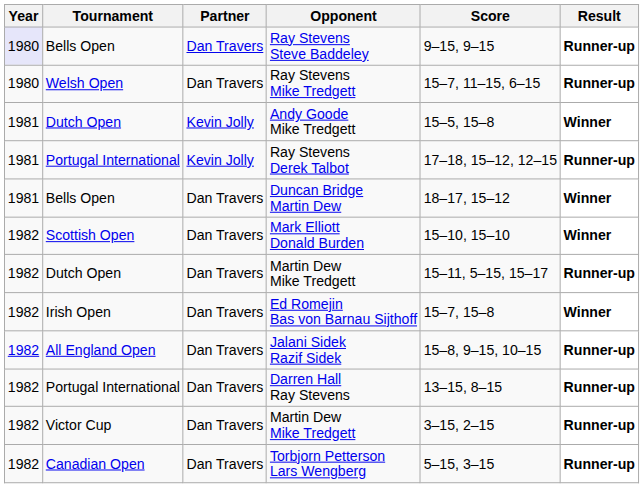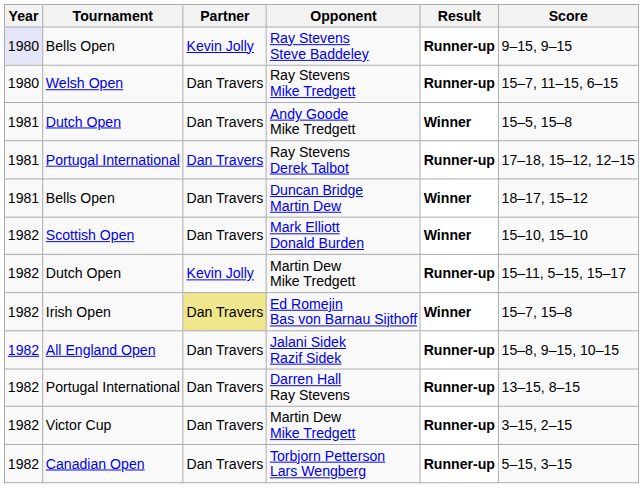 <table class="sortable wikitable" style="font-size: 90%;">
 <tr>
 <th>Year</th>
 <th>Tournament</th>
 <th>Partner</th>
 <th>Opponent</th>
+<th>Result</th>
 <th>Score</th>
-<th>Result</th>
 </tr>
 <tr>
 <td align="center" style="background: lavender;">1980</td>
 <td align="left">Bells Open</td>
-<td align="left"> <a href='#'>Dan Travers</a></td>
+<td align="left"> <a href='#'>Kevin Jolly</a></td>
 <td align="left"> <a href='#'>Ray Stevens</a><br> <a href='#'>Steve Baddeley</a></td>
+<td style="text-align:left; background:white"> <strong>Runner-up</strong></td>
 <td align="left">9–15, 9–15</td>
-<td style="text-align:left; background:white"> <strong>Runner-up</strong></td>
 </tr>
 <tr>
 <td align="center">1980</td>
 <td align="left"><a href='#'>Welsh Open</a></td>
 <td align="left"> Dan Travers</td>
 <td align="left"> Ray Stevens<br> <a href='#'>Mike Tredgett</a></td>
+<td style="text-align:left; background:white"> <strong>Runner-up</strong></td>
 <td align="left">15–7, 11–15, 6–15</td>
-<td style="text-align:left; background:white"> <strong>Runner-up</strong></td>
 </tr>
 <tr>
 <td align="center">1981</td>
 <td align="left"><a href='#'>Dutch Open</a></td>
-<td align="left"> <a href='#'>Kevin Jolly</a></td>
+<td align="left"> Dan Travers</td>
 <td align="left"> <a href='#'>Andy Goode</a><br> Mike Tredgett</td>
+<td style="text-align:left; background:white"> <strong>Winner</strong></td>
 <td align="left">15–5, 15–8</td>
-<td style="text-align:left; background:white"> <strong>Winner</strong></td>
 </tr>
 <tr>
 <td align="center">1981</td>
 <td align="left"><a href='#'>Portugal International</a></td>
-<td align="left"> <a href='#'>Kevin Jolly</a></td>
+<td align="left"> <a href='#'>Dan Travers</a></td>
 <td align="left"> Ray Stevens<br> <a href='#'>Derek Talbot</a></td>
+<td style="text-align:left; background:white"> <strong>Runner-up</strong></td>
 <td align="left">17–18, 15–12, 12–15</td>
-<td style="text-align:left; background:white"> <strong>Runner-up</strong></td>
 </tr>
 <tr>
 <td align="center">1981</td>
 <td align="left">Bells Open</td>
 <td align="left"> Dan Travers</td>
 <td align="left"> <a href='#'>Duncan Bridge</a><br> <a href='#'>Martin Dew</a></td>
+<td style="text-align:left; background:white"> <strong>Winner</strong></td>
 <td align="left">18–17, 15–12</td>
-<td style="text-align:left; background:white"> <strong>Winner</strong></td>
 </tr>
 <tr>
 <td align="center">1982</td>
 <td><a href='#'>Scottish Open</a></td>
 <td> Dan Travers</td>
 <td> <a href='#'>Mark Elliott</a><br> <a href='#'>Donald Burden</a></td>
+<td style="text-align:left; background:white"> <strong>Winner</strong></td>
 <td>15–10, 15–10</td>
-<td style="text-align:left; background:white"> <strong>Winner</strong></td>
 </tr>
 <tr>
 <td align="center">1982</td>
 <td>Dutch Open</td>
-<td> Dan Travers</td>
+<td align="left"> <a href='#'>Kevin Jolly</a></td>
 <td> Martin Dew<br> Mike Tredgett</td>
+<td style="text-align:left; background:white"> <strong>Runner-up</strong></td>
 <td>15–11, 5–15, 15–17</td>
-<td style="text-align:left; background:white"> <strong>Runner-up</strong></td>
 </tr>
 <tr>
 <td align="center">1982</td>
 <td align="left">Irish Open</td>
-<td align="left"> Dan Travers</td>
+<td align="left" style="background: khaki;"> Dan Travers</td>
 <td align="left"> <a href='#'>Ed Romejin</a><br> <a href='#'>Bas von Barnau Sijthoff</a></td>
+<td style="text-align:left; background:white"> <strong>Winner</strong></td>
 <td align="left">15–7, 15–8</td>
-<td style="text-align:left; background:white"> <strong>Winner</strong></td>
 </tr>
 <tr>
 <td align="center"><a href='#'>1982</a></td>
 <td><a href='#'>All England Open</a></td>
 <td> Dan Travers</td>
 <td> <a href='#'>Jalani Sidek</a><br> <a href='#'>Razif Sidek</a></td>
+<td style="text-align:left; background:white"> <strong>Runner-up</strong></td>
 <td>15–8, 9–15, 10–15</td>
-<td style="text-align:left; background:white"> <strong>Runner-up</strong></td>
 </tr>
 <tr>
 <td align="center">1982</td>
 <td align="left">Portugal International</td>
 <td align="left"> Dan Travers</td>
 <td align="left"> <a href='#'>Darren Hall</a><br> Ray Stevens</td>
+<td style="text-align:left; background:white"> <strong>Runner-up</strong></td>
 <td align="left">13–15, 8–15</td>
-<td style="text-align:left; background:white"> <strong>Runner-up</strong></td>
 </tr>
 <tr>
 <td align="center">1982</td>
 <td align="left">Victor Cup</td>
 <td align="left"> Dan Travers</td>
 <td align="left"> Martin Dew<br> <a href='#'>Mike Tredgett</a></td>
+<td style="text-align:left; background:white"> <strong>Runner-up</strong></td>
 <td align="left">3–15, 2–15</td>
-<td style="text-align:left; background:white"> <strong>Runner-up</strong></td>
 </tr>
 <tr>
 <td align="center">1982</td>
 <td><a href='#'>Canadian Open</a></td>
 <td> Dan Travers</td>
 <td> <a href='#'>Torbjorn Petterson</a><br> <a href='#'>Lars Wengberg</a></td>
+<td style="text-align:left; background:white"> <strong>Runner-up</strong></td>
 <td>5–15, 3–15</td>
-<td style="text-align:left; background:white"> <strong>Runner-up</strong></td>
 </tr>
 </table>
